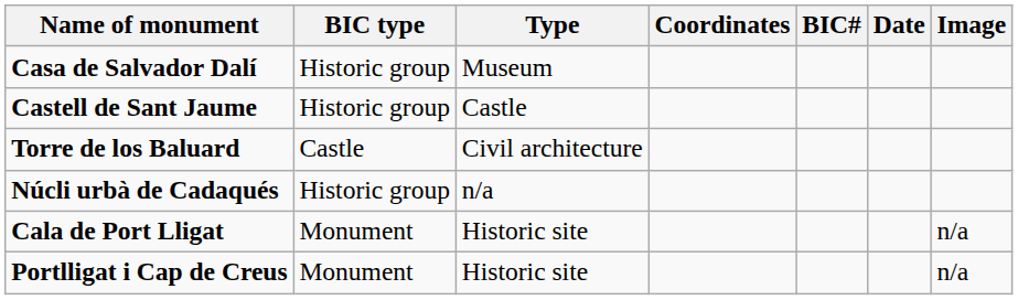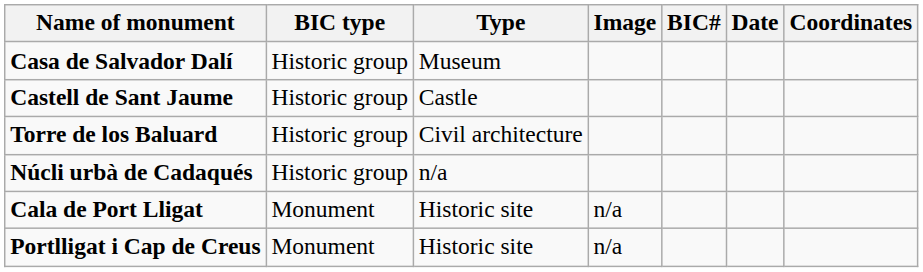 <table class="wikitable">
 <tr>
 <th>Name of monument</th>
 <th>BIC type</th>
 <th>Type</th>
-<th>Coordinates</th>
+<th>Image</th>
 <th>BIC#</th>
 <th>Date</th>
-<th>Image</th>
+<th>Coordinates</th>
 </tr>
 <tr>
 <td><strong>Casa de Salvador Dalí</strong></td>
 <td>Historic group</td>
 <td>Museum</td>
 <td></td>
 <td></td>
 <td></td>
 <td></td>
 </tr>
 <tr>
 <td><strong>Castell de Sant Jaume</strong></td>
 <td>Historic group</td>
 <td>Castle</td>
 <td></td>
 <td></td>
 <td></td>
 <td></td>
 </tr>
 <tr>
 <td><strong>Torre de los Baluard</strong></td>
-<td>Castle</td>
+<td>Historic group</td>
 <td>Civil architecture</td>
 <td></td>
 <td></td>
 <td></td>
 <td></td>
 </tr>
 <tr>
 <td><strong>Núcli urbà de Cadaqués</strong></td>
 <td>Historic group</td>
 <td>n/a</td>
 <td></td>
 <td></td>
 <td></td>
 <td></td>
 </tr>
 <tr>
 <td><strong>Cala de Port Lligat</strong></td>
 <td>Monument</td>
 <td>Historic site</td>
+<td>n/a</td>
 <td></td>
 <td></td>
 <td></td>
-<td>n/a</td>
 </tr>
 <tr>
 <td><strong>Portlligat i Cap de Creus</strong></td>
 <td>Monument</td>
 <td>Historic site</td>
+<td>n/a</td>
 <td></td>
 <td></td>
 <td></td>
-<td>n/a</td>
 </tr>
 </table>
